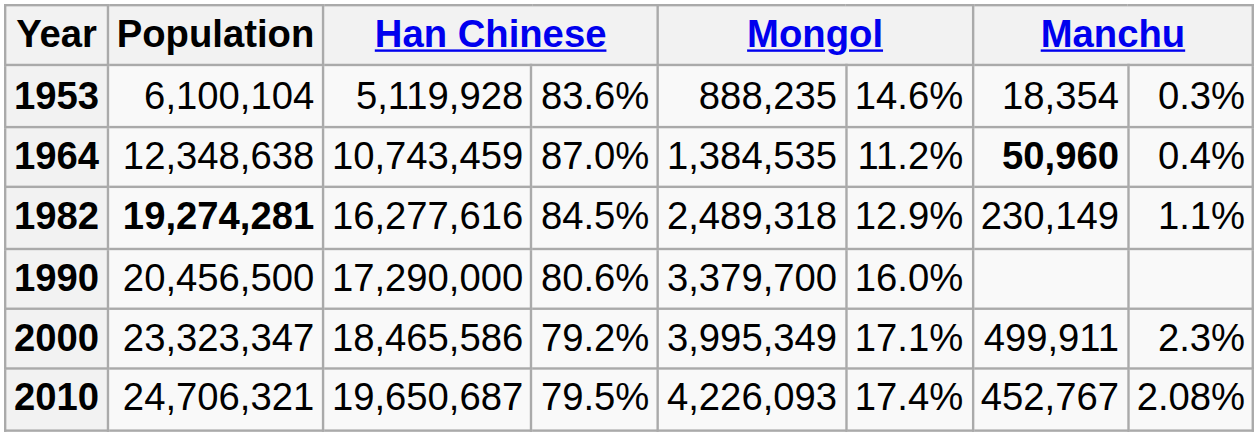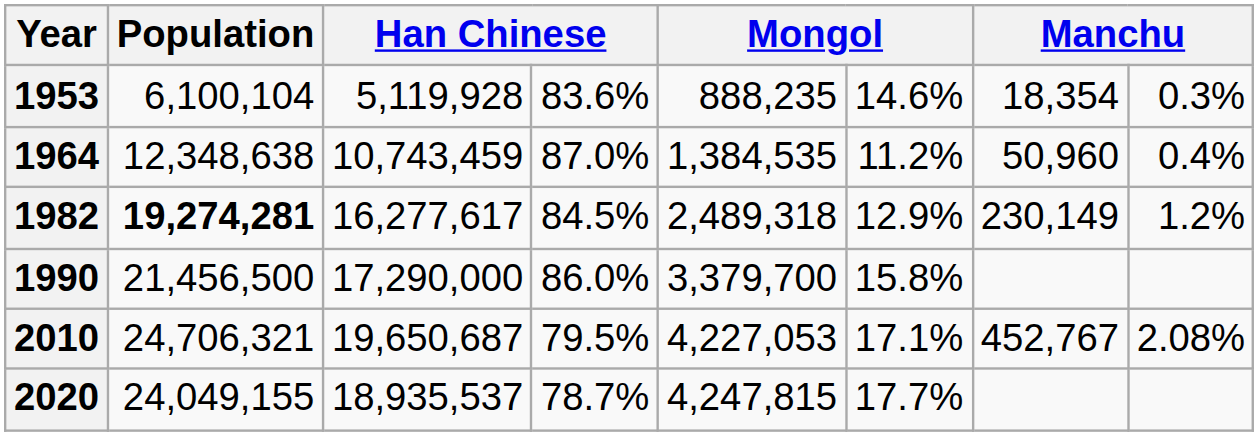 <table class="wikitable sortable">
 <tr>
 <th>Year</th>
 <th>Population</th>
 <th colspan=2><a href='#'>Han Chinese</a></th>
 <th colspan=2><a href='#'>Mongol</a></th>
 <th colspan=2><a href='#'>Manchu</a></th>
 </tr>
 <tr align="right">
 <th>1953</th>
 <td>6,100,104</td>
 <td>5,119,928</td>
 <td>83.6%</td>
 <td>888,235</td>
 <td>14.6%</td>
 <td>18,354</td>
 <td>0.3%</td>
 </tr>
 <tr align="right">
 <th>1964</th>
 <td>12,348,638</td>
 <td>10,743,459</td>
 <td>87.0%</td>
 <td>1,384,535</td>
 <td>11.2%</td>
-<td><strong>50,960</strong></td>
+<td>50,960</td>
 <td>0.4%</td>
 </tr>
 <tr align="right">
 <th>1982</th>
 <td><strong>19,274,281</strong></td>
-<td>16,277,616</td>
+<td>16,277,617</td>
 <td>84.5%</td>
 <td>2,489,318</td>
 <td>12.9%</td>
 <td>230,149</td>
-<td>1.1%</td>
+<td>1.2%</td>
 </tr>
 <tr align="right">
 <th>1990</th>
-<td>20,456,500</td>
+<td>21,456,500</td>
 <td>17,290,000</td>
-<td>80.6%</td>
+<td>86.0%</td>
 <td>3,379,700</td>
-<td>16.0%</td>
+<td>15.8%</td>
 <td></td>
 <td></td>
-</tr>
-<tr align="right">
-<th>2000</th>
-<td>23,323,347</td>
-<td>18,465,586</td>
-<td>79.2%</td>
-<td>3,995,349</td>
-<td>17.1%</td>
-<td>499,911</td>
-<td>2.3%</td>
 </tr>
 <tr align="right">
 <th>2010</th>
 <td>24,706,321</td>
 <td>19,650,687</td>
 <td>79.5%</td>
-<td>4,226,093</td>
-<td>17.4%</td>
+<td>4,227,053</td>
+<td>17.1%</td>
 <td>452,767</td>
 <td>2.08%</td>
 </tr>
+<tr align="right">
+<th>2020</th>
+<td>24,049,155</td>
+<td>18,935,537</td>
+<td>78.7%</td>
+<td>4,247,815</td>
+<td>17.7%</td>
+<td></td>
+<td></td>
+</tr>
 </table>
